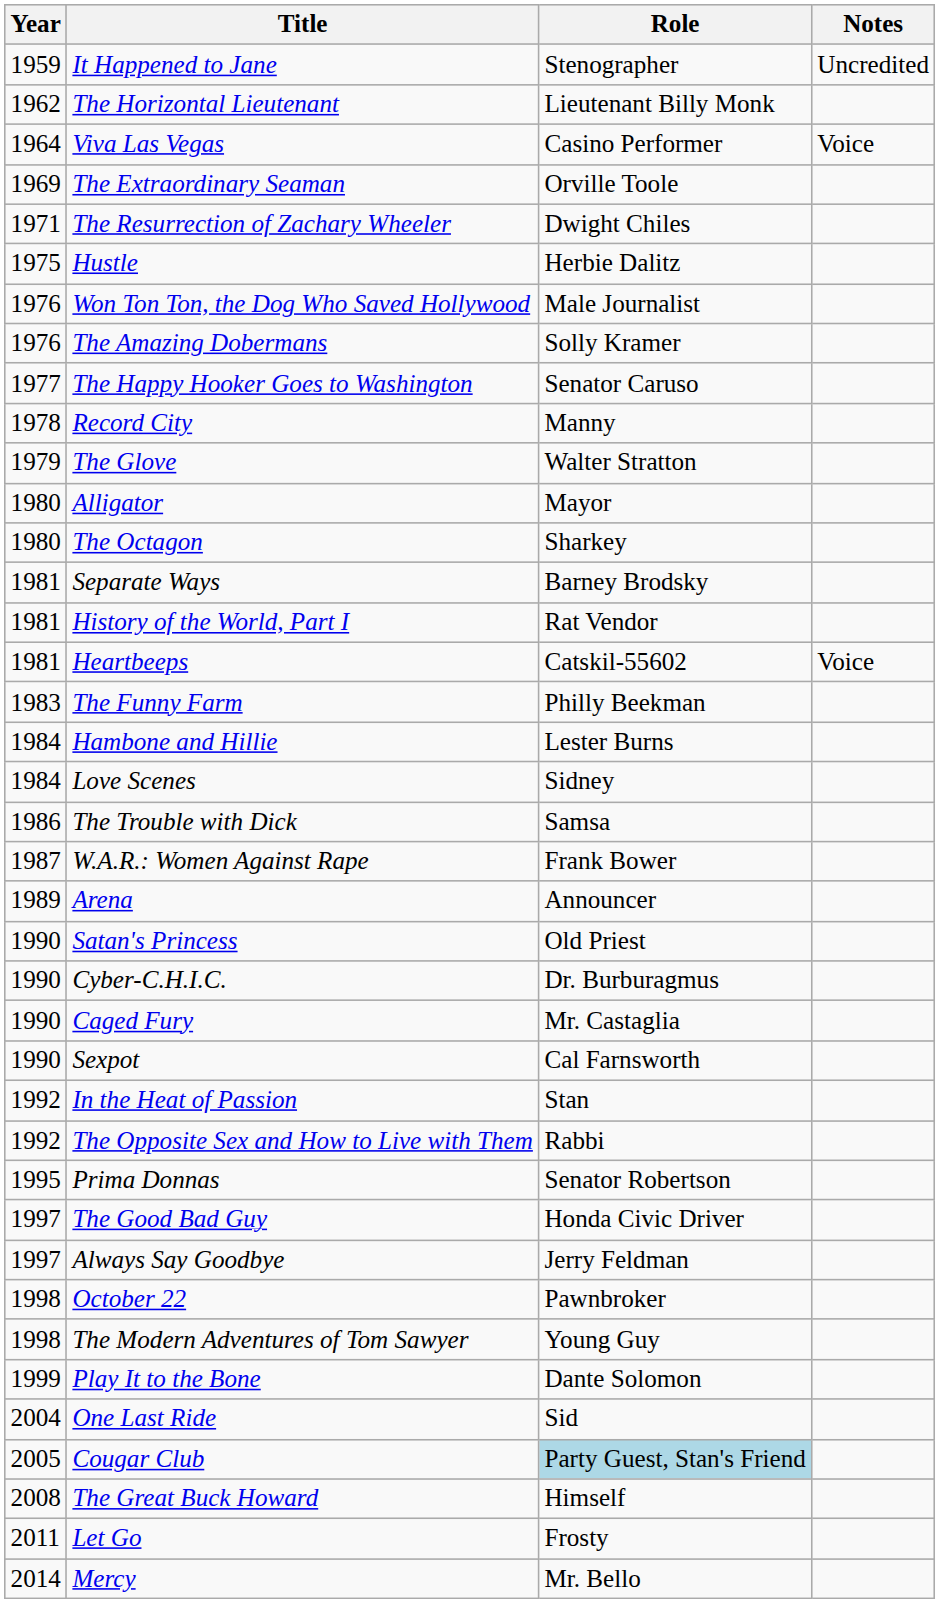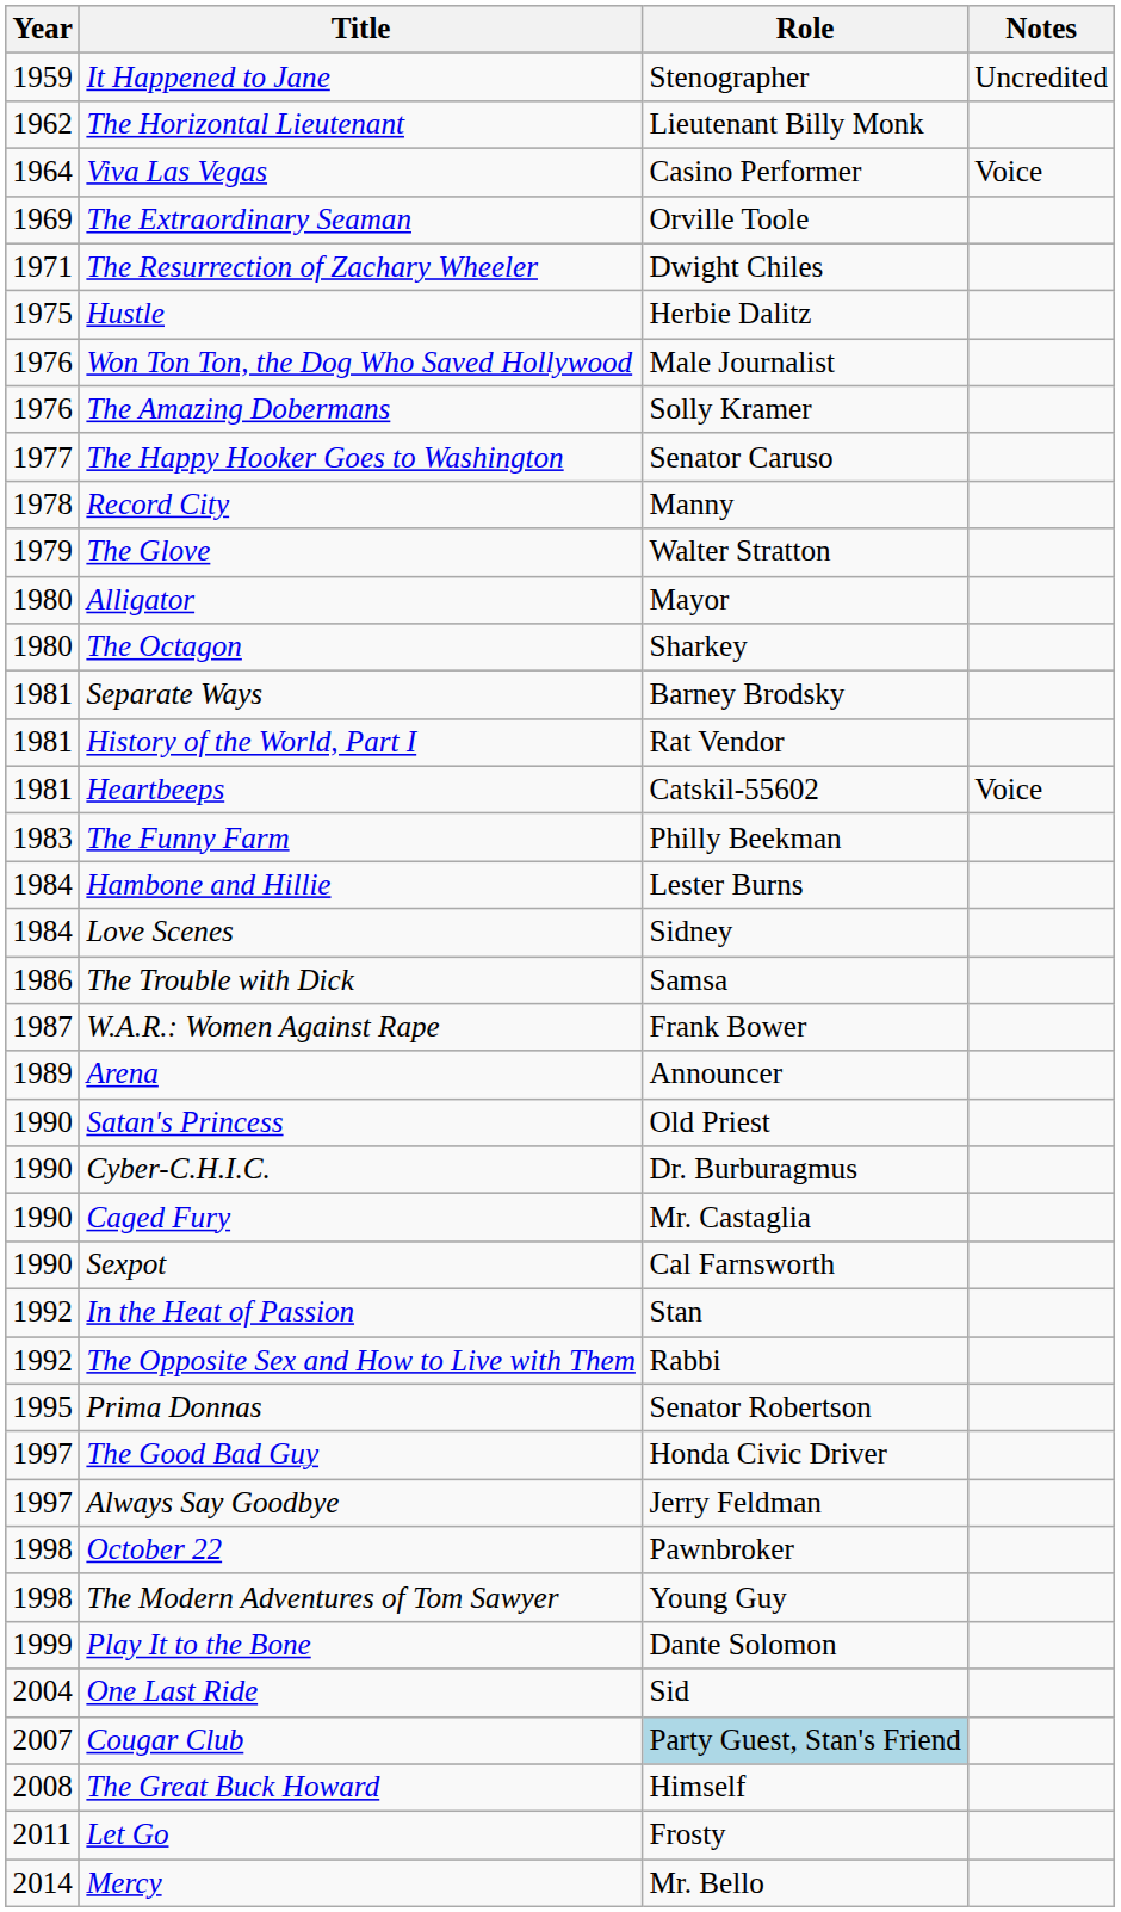 <table class="wikitable sortable">
 <tr>
 <th>Year</th>
 <th>Title</th>
 <th>Role</th>
 <th>Notes</th>
 </tr>
 <tr>
 <td>1959</td>
 <td><em><a href='#'>It Happened to Jane</a></em></td>
 <td>Stenographer</td>
 <td>Uncredited</td>
 </tr>
 <tr>
 <td>1962</td>
 <td><em><a href='#'>The Horizontal Lieutenant</a></em></td>
 <td>Lieutenant Billy Monk</td>
 <td></td>
 </tr>
 <tr>
 <td>1964</td>
 <td><em><a href='#'>Viva Las Vegas</a></em></td>
 <td>Casino Performer</td>
 <td>Voice</td>
 </tr>
 <tr>
 <td>1969</td>
 <td><em><a href='#'>The Extraordinary Seaman</a></em></td>
 <td>Orville Toole</td>
 <td></td>
 </tr>
 <tr>
 <td>1971</td>
 <td><em><a href='#'>The Resurrection of Zachary Wheeler</a></em></td>
 <td>Dwight Chiles</td>
 <td></td>
 </tr>
 <tr>
 <td>1975</td>
 <td><em><a href='#'>Hustle</a></em></td>
 <td>Herbie Dalitz</td>
 <td></td>
 </tr>
 <tr>
 <td>1976</td>
 <td><em><a href='#'>Won Ton Ton, the Dog Who Saved Hollywood</a></em></td>
 <td>Male Journalist</td>
 <td></td>
 </tr>
 <tr>
 <td>1976</td>
 <td><em><a href='#'>The Amazing Dobermans</a></em></td>
 <td>Solly Kramer</td>
 <td></td>
 </tr>
 <tr>
 <td>1977</td>
 <td><em><a href='#'>The Happy Hooker Goes to Washington</a></em></td>
 <td>Senator Caruso</td>
 <td></td>
 </tr>
 <tr>
 <td>1978</td>
 <td><em><a href='#'>Record City</a></em></td>
 <td>Manny</td>
 <td></td>
 </tr>
 <tr>
 <td>1979</td>
 <td><em><a href='#'>The Glove</a></em></td>
 <td>Walter Stratton</td>
 <td></td>
 </tr>
 <tr>
 <td>1980</td>
 <td><em><a href='#'>Alligator</a></em></td>
 <td>Mayor</td>
 <td></td>
 </tr>
 <tr>
 <td>1980</td>
 <td><em><a href='#'>The Octagon</a></em></td>
 <td>Sharkey</td>
 <td></td>
 </tr>
 <tr>
 <td>1981</td>
 <td><em>Separate Ways</em></td>
 <td>Barney Brodsky</td>
 <td></td>
 </tr>
 <tr>
 <td>1981</td>
 <td><em><a href='#'>History of the World, Part I</a></em></td>
 <td>Rat Vendor</td>
 <td></td>
 </tr>
 <tr>
 <td>1981</td>
 <td><em><a href='#'>Heartbeeps</a></em></td>
 <td>Catskil-55602</td>
 <td>Voice</td>
 </tr>
 <tr>
 <td>1983</td>
 <td><em><a href='#'>The Funny Farm</a></em></td>
 <td>Philly Beekman</td>
 <td></td>
 </tr>
 <tr>
 <td>1984</td>
 <td><em><a href='#'>Hambone and Hillie</a></em></td>
 <td>Lester Burns</td>
 <td></td>
 </tr>
 <tr>
 <td>1984</td>
 <td><em>Love Scenes</em></td>
 <td>Sidney</td>
 <td></td>
 </tr>
 <tr>
 <td>1986</td>
 <td><em>The Trouble with Dick</em></td>
 <td>Samsa</td>
 <td></td>
 </tr>
 <tr>
 <td>1987</td>
 <td><em>W.A.R.: Women Against Rape</em></td>
 <td>Frank Bower</td>
 <td></td>
 </tr>
 <tr>
 <td>1989</td>
 <td><em><a href='#'>Arena</a></em></td>
 <td>Announcer</td>
 <td></td>
 </tr>
 <tr>
 <td>1990</td>
 <td><em><a href='#'>Satan's Princess</a></em></td>
 <td>Old Priest</td>
 <td></td>
 </tr>
 <tr>
 <td>1990</td>
 <td><em>Cyber-C.H.I.C.</em></td>
 <td>Dr. Burburagmus</td>
 <td></td>
 </tr>
 <tr>
 <td>1990</td>
 <td><em><a href='#'>Caged Fury</a></em></td>
 <td>Mr. Castaglia</td>
 <td></td>
 </tr>
 <tr>
 <td>1990</td>
 <td><em>Sexpot</em></td>
 <td>Cal Farnsworth</td>
 <td></td>
 </tr>
 <tr>
 <td>1992</td>
 <td><em><a href='#'>In the Heat of Passion</a></em></td>
 <td>Stan</td>
 <td></td>
 </tr>
 <tr>
 <td>1992</td>
 <td><em><a href='#'>The Opposite Sex and How to Live with Them</a></em></td>
 <td>Rabbi</td>
 <td></td>
 </tr>
 <tr>
 <td>1995</td>
 <td><em>Prima Donnas</em></td>
 <td>Senator Robertson</td>
 <td></td>
 </tr>
 <tr>
 <td>1997</td>
 <td><em><a href='#'>The Good Bad Guy</a></em></td>
 <td>Honda Civic Driver</td>
 <td></td>
 </tr>
 <tr>
 <td>1997</td>
 <td><em>Always Say Goodbye</em></td>
 <td>Jerry Feldman</td>
 <td></td>
 </tr>
 <tr>
 <td>1998</td>
 <td><em><a href='#'>October 22</a></em></td>
 <td>Pawnbroker</td>
 <td></td>
 </tr>
 <tr>
 <td>1998</td>
 <td><em>The Modern Adventures of Tom Sawyer</em></td>
 <td>Young Guy</td>
 <td></td>
 </tr>
 <tr>
 <td>1999</td>
 <td><em><a href='#'>Play It to the Bone</a></em></td>
 <td>Dante Solomon</td>
 <td></td>
 </tr>
 <tr>
 <td>2004</td>
 <td><em><a href='#'>One Last Ride</a></em></td>
 <td>Sid</td>
 <td></td>
 </tr>
 <tr>
-<td>2005</td>
+<td>2007</td>
 <td><em><a href='#'>Cougar Club</a></em></td>
 <td style="background: lightblue;">Party Guest, Stan's Friend</td>
 <td></td>
 </tr>
 <tr>
 <td>2008</td>
 <td><em><a href='#'>The Great Buck Howard</a></em></td>
 <td>Himself</td>
 <td></td>
 </tr>
 <tr>
 <td>2011</td>
 <td><em><a href='#'>Let Go</a></em></td>
 <td>Frosty</td>
 <td></td>
 </tr>
 <tr>
 <td>2014</td>
 <td><em><a href='#'>Mercy</a></em></td>
 <td>Mr. Bello</td>
 <td></td>
 </tr>
 </table>
